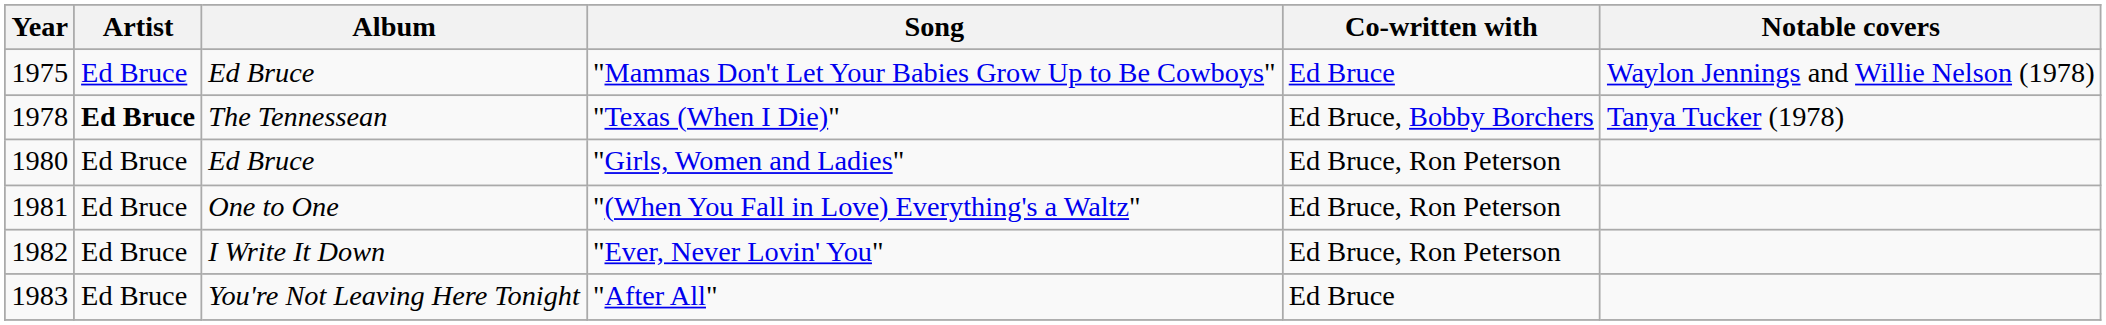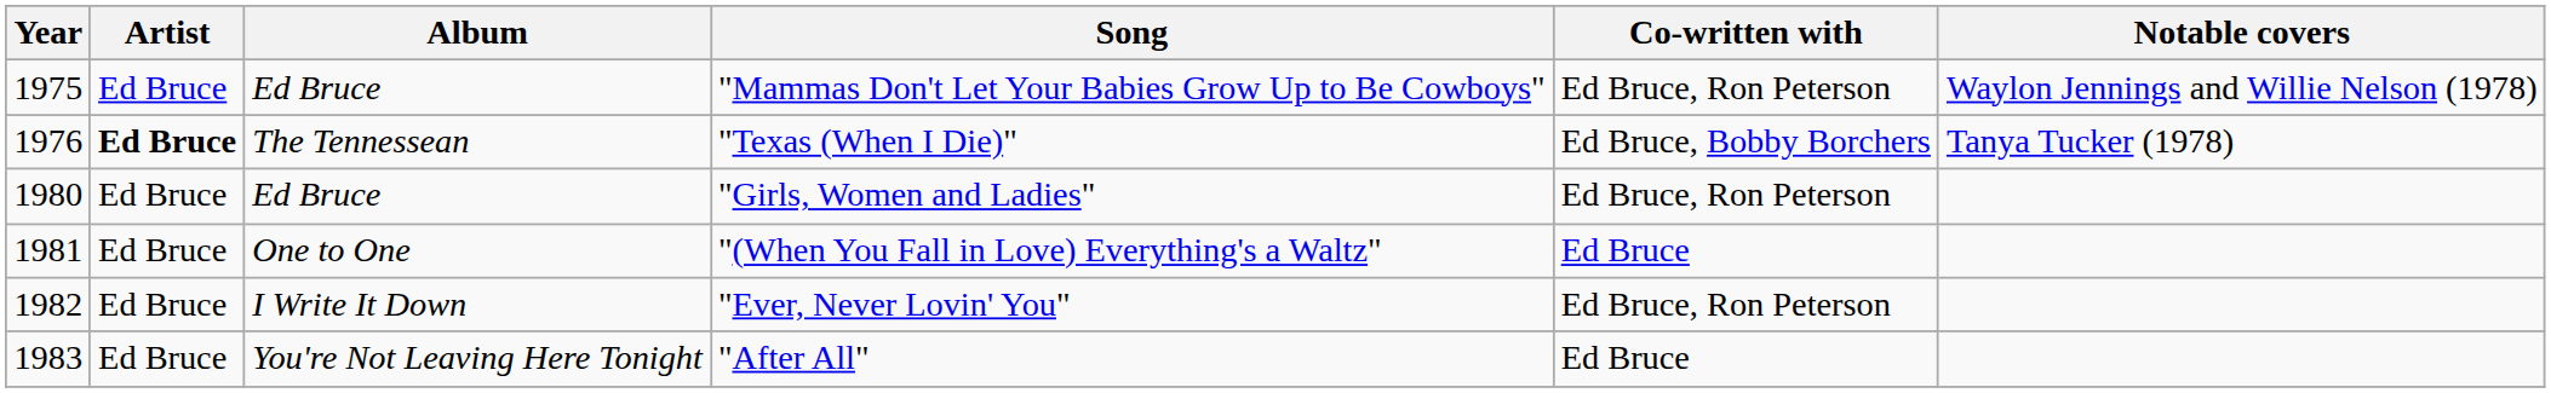 <table class="wikitable">
 <tr>
 <th>Year</th>
 <th>Artist</th>
 <th>Album</th>
 <th>Song</th>
 <th>Co-written with</th>
 <th>Notable covers</th>
 </tr>
 <tr>
 <td>1975</td>
 <td><a href='#'>Ed Bruce</a></td>
 <td><em>Ed Bruce</em></td>
 <td>"<a href='#'>Mammas Don't Let Your Babies Grow Up to Be Cowboys</a>"</td>
-<td><a href='#'>Ed Bruce</a></td>
+<td>Ed Bruce, Ron Peterson</td>
 <td><a href='#'>Waylon Jennings</a> and <a href='#'>Willie Nelson</a> (1978)</td>
 </tr>
 <tr>
-<td>1978</td>
+<td>1976</td>
 <td><strong>Ed Bruce</strong></td>
 <td><em>The Tennessean</em></td>
 <td>"<a href='#'>Texas (When I Die)</a>"</td>
 <td>Ed Bruce, <a href='#'>Bobby Borchers</a></td>
 <td><a href='#'>Tanya Tucker</a> (1978)</td>
 </tr>
 <tr>
 <td>1980</td>
 <td>Ed Bruce</td>
 <td><em>Ed Bruce</em></td>
 <td>"<a href='#'>Girls, Women and Ladies</a>"</td>
 <td>Ed Bruce, Ron Peterson</td>
 <td></td>
 </tr>
 <tr>
 <td>1981</td>
 <td>Ed Bruce</td>
 <td><em>One to One</em></td>
 <td>"<a href='#'>(When You Fall in Love) Everything's a Waltz</a>"</td>
-<td>Ed Bruce, Ron Peterson</td>
+<td><a href='#'>Ed Bruce</a></td>
 <td></td>
 </tr>
 <tr>
 <td>1982</td>
 <td>Ed Bruce</td>
 <td><em>I Write It Down</em></td>
 <td>"<a href='#'>Ever, Never Lovin' You</a>"</td>
 <td>Ed Bruce, Ron Peterson</td>
 <td></td>
 </tr>
 <tr>
 <td>1983</td>
 <td>Ed Bruce</td>
 <td><em>You're Not Leaving Here Tonight</em></td>
 <td>"<a href='#'>After All</a>"</td>
 <td>Ed Bruce</td>
 <td></td>
 </tr>
 </table>
